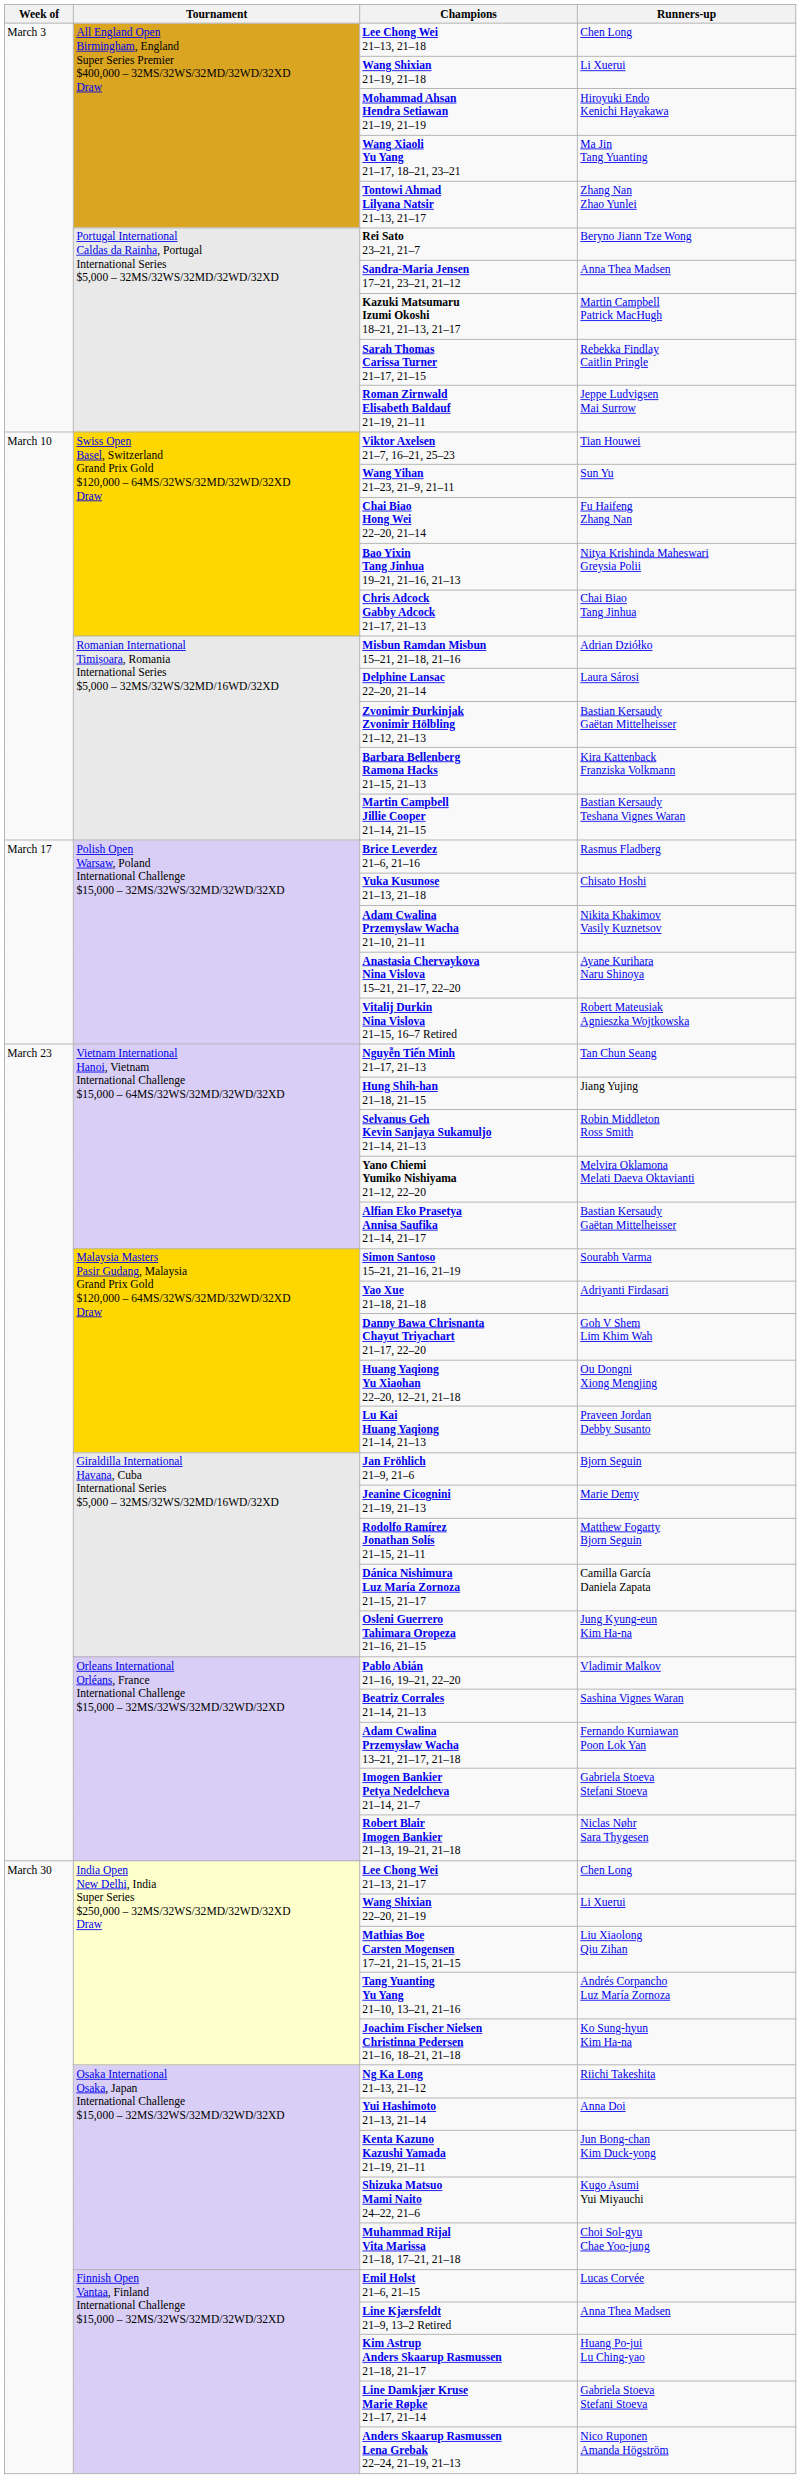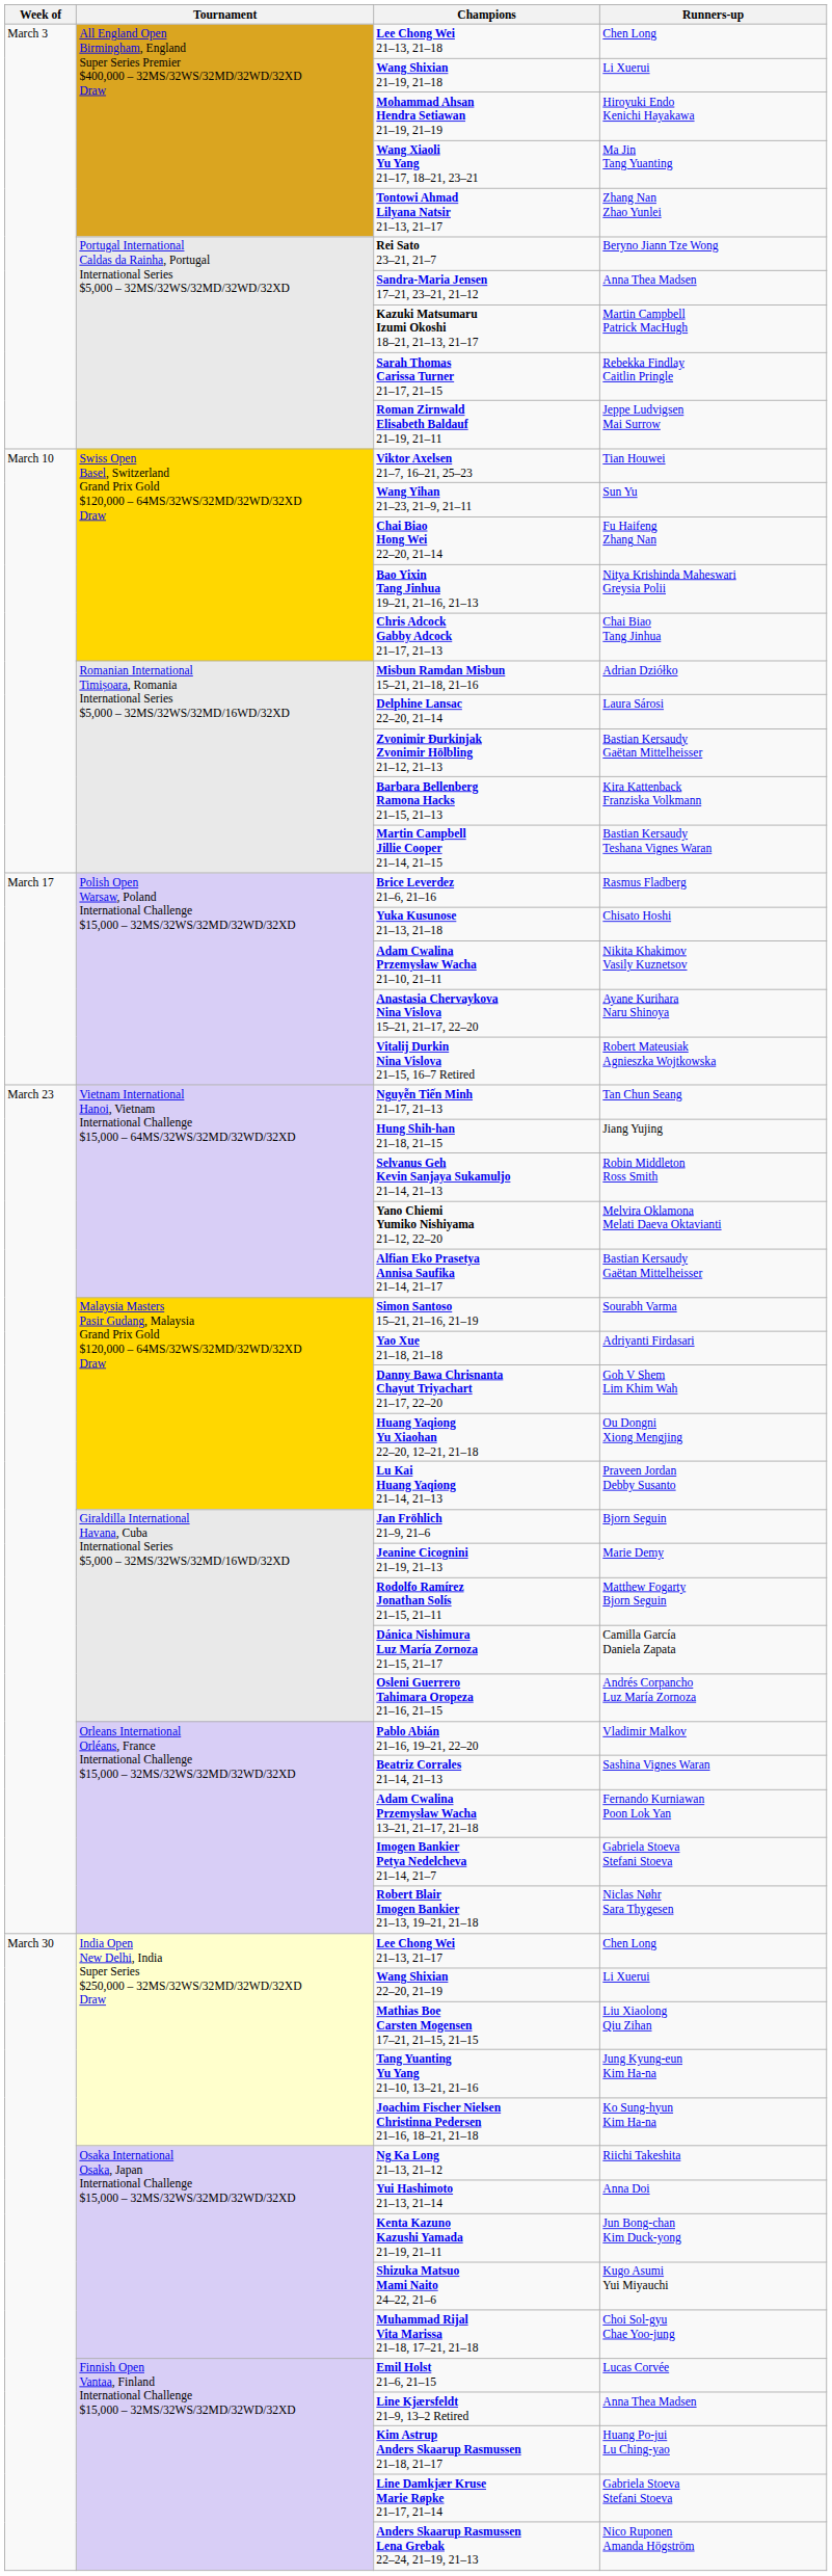 <table class=wikitable style=font-size:85%>
 <tr>
 <th width=75>Week of</th>
 <th width=330>Tournament</th>
 <th width=250>Champions</th>
 <th width=250>Runners-up</th>
 </tr>
 <tr valign=top>
 <td rowspan=10>March 3</td>
 <td style="background:#DAA520;" rowspan="5"><a href='#'>All England Open</a><br><a href='#'>Birmingham</a>, England<br>Super Series Premier<br>$400,000 – 32MS/32WS/32MD/32WD/32XD<br><a href='#'>Draw</a></td>
 <td> <strong><a href='#'>Lee Chong Wei</a></strong><br>21–13, 21–18</td>
 <td> <a href='#'>Chen Long</a></td>
 </tr>
 <tr valign=top>
 <td> <strong><a href='#'>Wang Shixian</a></strong><br>21–19, 21–18</td>
 <td> <a href='#'>Li Xuerui</a></td>
 </tr>
 <tr valign=top>
 <td> <strong><a href='#'>Mohammad Ahsan</a></strong><br> <strong><a href='#'>Hendra Setiawan</a></strong><br>21–19, 21–19</td>
 <td> <a href='#'>Hiroyuki Endo</a><br> <a href='#'>Kenichi Hayakawa</a></td>
 </tr>
 <tr valign=top>
 <td> <strong><a href='#'>Wang Xiaoli</a></strong><br> <strong><a href='#'>Yu Yang</a></strong><br>21–17, 18–21, 23–21</td>
 <td> <a href='#'>Ma Jin</a><br> <a href='#'>Tang Yuanting</a></td>
 </tr>
 <tr valign=top>
 <td> <strong><a href='#'>Tontowi Ahmad</a></strong><br> <strong><a href='#'>Lilyana Natsir</a></strong><br>21–13, 21–17</td>
 <td> <a href='#'>Zhang Nan</a><br> <a href='#'>Zhao Yunlei</a></td>
 </tr>
 <tr valign=top>
 <td style="background:#E9E9E9;" rowspan="5"><a href='#'>Portugal International</a><br><a href='#'>Caldas da Rainha</a>, Portugal<br>International Series<br>$5,000 – 32MS/32WS/32MD/32WD/32XD</td>
 <td> <strong>Rei Sato</strong><br>23–21, 21–7</td>
 <td> <a href='#'>Beryno Jiann Tze Wong</a></td>
 </tr>
 <tr valign=top>
 <td> <strong><a href='#'>Sandra-Maria Jensen</a></strong><br>17–21, 23–21, 21–12</td>
 <td> <a href='#'>Anna Thea Madsen</a></td>
 </tr>
 <tr valign=top>
 <td> <strong>Kazuki Matsumaru<br> Izumi Okoshi</strong><br>18–21, 21–13, 21–17</td>
 <td> <a href='#'>Martin Campbell</a><br> <a href='#'>Patrick MacHugh</a></td>
 </tr>
 <tr valign=top>
 <td> <strong><a href='#'>Sarah Thomas</a><br> <a href='#'>Carissa Turner</a></strong><br>21–17, 21–15</td>
 <td> <a href='#'>Rebekka Findlay</a><br> <a href='#'>Caitlin Pringle</a></td>
 </tr>
 <tr valign=top>
 <td> <strong><a href='#'>Roman Zirnwald</a><br> <a href='#'>Elisabeth Baldauf</a></strong><br>21–19, 21–11</td>
 <td> <a href='#'>Jeppe Ludvigsen</a><br> <a href='#'>Mai Surrow</a></td>
 </tr>
 <tr valign=top>
 <td rowspan=10>March 10</td>
 <td style="background:#FFD700;" rowspan="5"><a href='#'>Swiss Open</a><br><a href='#'>Basel</a>, Switzerland<br>Grand Prix Gold<br>$120,000 – 64MS/32WS/32MD/32WD/32XD<br><a href='#'>Draw</a></td>
 <td> <strong><a href='#'>Viktor Axelsen</a></strong><br>21–7, 16–21, 25–23</td>
 <td> <a href='#'>Tian Houwei</a></td>
 </tr>
 <tr valign=top>
 <td> <strong><a href='#'>Wang Yihan</a></strong><br>21–23, 21–9, 21–11</td>
 <td> <a href='#'>Sun Yu</a></td>
 </tr>
 <tr valign=top>
 <td> <strong><a href='#'>Chai Biao</a><br> <a href='#'>Hong Wei</a></strong><br>22–20, 21–14</td>
 <td> <a href='#'>Fu Haifeng</a><br> <a href='#'>Zhang Nan</a></td>
 </tr>
 <tr valign=top>
 <td> <strong><a href='#'>Bao Yixin</a><br> <a href='#'>Tang Jinhua</a></strong><br>19–21, 21–16, 21–13</td>
 <td> <a href='#'>Nitya Krishinda Maheswari</a><br> <a href='#'>Greysia Polii</a></td>
 </tr>
 <tr valign=top>
 <td> <strong><a href='#'>Chris Adcock</a></strong><br> <strong><a href='#'>Gabby Adcock</a></strong><br>21–17, 21–13</td>
 <td> <a href='#'>Chai Biao</a><br> <a href='#'>Tang Jinhua</a></td>
 </tr>
 <tr valign=top>
 <td style="background:#e9e9e9;" rowspan="5"><a href='#'>Romanian International</a><br><a href='#'>Timișoara</a>, Romania<br>International Series<br>$5,000 – 32MS/32WS/32MD/16WD/32XD</td>
 <td> <strong><a href='#'>Misbun Ramdan Misbun</a></strong><br>15–21, 21–18, 21–16</td>
 <td> <a href='#'>Adrian Dziółko</a></td>
 </tr>
 <tr valign=top>
 <td> <strong><a href='#'>Delphine Lansac</a></strong><br>22–20, 21–14</td>
 <td> <a href='#'>Laura Sárosi</a></td>
 </tr>
 <tr valign=top>
 <td> <strong><a href='#'>Zvonimir Đurkinjak</a><br> <a href='#'>Zvonimir Hölbling</a></strong><br>21–12, 21–13</td>
 <td> <a href='#'>Bastian Kersaudy</a><br> <a href='#'>Gaëtan Mittelheisser</a></td>
 </tr>
 <tr valign=top>
 <td> <strong><a href='#'>Barbara Bellenberg</a><br> <a href='#'>Ramona Hacks</a></strong><br>21–15, 21–13</td>
 <td> <a href='#'>Kira Kattenback</a><br> <a href='#'>Franziska Volkmann</a></td>
 </tr>
 <tr valign=top>
 <td> <strong><a href='#'>Martin Campbell</a><br> <a href='#'>Jillie Cooper</a></strong><br>21–14, 21–15</td>
 <td> <a href='#'>Bastian Kersaudy</a><br> <a href='#'>Teshana Vignes Waran</a></td>
 </tr>
 <tr valign=top>
 <td rowspan=5>March 17</td>
 <td style="background:#d8cef6;" rowspan="5"><a href='#'>Polish Open</a><br><a href='#'>Warsaw</a>, Poland<br>International Challenge<br>$15,000 – 32MS/32WS/32MD/32WD/32XD</td>
 <td> <strong><a href='#'>Brice Leverdez</a></strong><br>21–6, 21–16</td>
 <td> <a href='#'>Rasmus Fladberg</a></td>
 </tr>
 <tr valign=top>
 <td> <strong><a href='#'>Yuka Kusunose</a></strong><br>21–13, 21–18</td>
 <td> <a href='#'>Chisato Hoshi</a></td>
 </tr>
 <tr valign=top>
 <td> <strong><a href='#'>Adam Cwalina</a><br> <a href='#'>Przemysław Wacha</a></strong><br>21–10, 21–11</td>
 <td> <a href='#'>Nikita Khakimov</a><br> <a href='#'>Vasily Kuznetsov</a></td>
 </tr>
 <tr valign=top>
 <td> <strong><a href='#'>Anastasia Chervaykova</a><br> <a href='#'>Nina Vislova</a></strong><br>15–21, 21–17, 22–20</td>
 <td> <a href='#'>Ayane Kurihara</a><br> <a href='#'>Naru Shinoya</a></td>
 </tr>
 <tr valign=top>
 <td> <strong><a href='#'>Vitalij Durkin</a><br> <a href='#'>Nina Vislova</a></strong><br>21–15, 16–7 Retired</td>
 <td> <a href='#'>Robert Mateusiak</a><br> <a href='#'>Agnieszka Wojtkowska</a></td>
 </tr>
 <tr valign=top>
 <td rowspan=20>March 23</td>
 <td style="background:#d8cef6;" rowspan="5"><a href='#'>Vietnam International</a><br><a href='#'>Hanoi</a>, Vietnam<br>International Challenge<br>$15,000 – 64MS/32WS/32MD/32WD/32XD</td>
 <td> <strong><a href='#'>Nguyễn Tiến Minh</a></strong><br>21–17, 21–13</td>
 <td> <a href='#'>Tan Chun Seang</a></td>
 </tr>
 <tr valign=top>
 <td> <strong><a href='#'>Hung Shih-han</a></strong><br>21–18, 21–15</td>
 <td> Jiang Yujing</td>
 </tr>
 <tr valign=top>
 <td> <strong><a href='#'>Selvanus Geh</a><br> <a href='#'>Kevin Sanjaya Sukamuljo</a></strong><br>21–14, 21–13</td>
 <td> <a href='#'>Robin Middleton</a><br> <a href='#'>Ross Smith</a></td>
 </tr>
 <tr valign=top>
 <td> <strong>Yano Chiemi<br> Yumiko Nishiyama</strong><br>21–12, 22–20</td>
 <td> <a href='#'>Melvira Oklamona</a><br> <a href='#'>Melati Daeva Oktavianti</a></td>
 </tr>
 <tr valign=top>
 <td> <strong><a href='#'>Alfian Eko Prasetya</a><br> <a href='#'>Annisa Saufika</a></strong><br>21–14, 21–17</td>
 <td> <a href='#'>Bastian Kersaudy</a><br> <a href='#'>Gaëtan Mittelheisser</a></td>
 </tr>
 <tr valign=top>
 <td style="background:#FFD700;" rowspan="5"><a href='#'>Malaysia Masters</a><br><a href='#'>Pasir Gudang</a>, Malaysia<br>Grand Prix Gold<br>$120,000 – 64MS/32WS/32MD/32WD/32XD<br><a href='#'>Draw</a></td>
 <td> <strong><a href='#'>Simon Santoso</a></strong><br>15–21, 21–16, 21–19</td>
 <td> <a href='#'>Sourabh Varma</a></td>
 </tr>
 <tr valign=top>
 <td> <strong><a href='#'>Yao Xue</a></strong><br>21–18, 21–18</td>
 <td> <a href='#'>Adriyanti Firdasari</a></td>
 </tr>
 <tr valign=top>
 <td> <strong><a href='#'>Danny Bawa Chrisnanta</a></strong><br> <strong><a href='#'>Chayut Triyachart</a></strong><br>21–17, 22–20</td>
 <td> <a href='#'>Goh V Shem</a><br> <a href='#'>Lim Khim Wah</a></td>
 </tr>
 <tr valign=top>
 <td> <strong><a href='#'>Huang Yaqiong</a></strong><br> <strong><a href='#'>Yu Xiaohan</a></strong><br>22–20, 12–21, 21–18</td>
 <td> <a href='#'>Ou Dongni</a><br> <a href='#'>Xiong Mengjing</a></td>
 </tr>
 <tr valign=top>
 <td> <strong><a href='#'>Lu Kai</a></strong><br> <strong><a href='#'>Huang Yaqiong</a></strong><br>21–14, 21–13</td>
 <td> <a href='#'>Praveen Jordan</a><br> <a href='#'>Debby Susanto</a></td>
 </tr>
 <tr valign=top>
 <td style="background:#e9e9e9;" rowspan="5"><a href='#'>Giraldilla International</a><br><a href='#'>Havana</a>, Cuba<br>International Series<br>$5,000 – 32MS/32WS/32MD/16WD/32XD</td>
 <td> <strong><a href='#'>Jan Fröhlich</a></strong><br>21–9, 21–6</td>
 <td> <a href='#'>Bjorn Seguin</a></td>
 </tr>
 <tr valign=top>
 <td> <strong><a href='#'>Jeanine Cicognini</a></strong><br>21–19, 21–13</td>
 <td> <a href='#'>Marie Demy</a></td>
 </tr>
 <tr valign=top>
 <td> <strong><a href='#'>Rodolfo Ramírez</a><br> <a href='#'>Jonathan Solís</a></strong><br>21–15, 21–11</td>
 <td> <a href='#'>Matthew Fogarty</a><br> <a href='#'>Bjorn Seguin</a></td>
 </tr>
 <tr valign=top>
 <td> <strong><a href='#'>Dánica Nishimura</a><br> <a href='#'>Luz María Zornoza</a></strong><br>21–15, 21–17</td>
 <td> Camilla García<br> Daniela Zapata</td>
 </tr>
 <tr valign=top>
 <td> <strong><a href='#'>Osleni Guerrero</a><br> <a href='#'>Tahimara Oropeza</a></strong><br>21–16, 21–15</td>
-<td> <a href='#'>Jung Kyung-eun</a><br> <a href='#'>Kim Ha-na</a></td>
+<td> <a href='#'>Andrés Corpancho</a><br> <a href='#'>Luz María Zornoza</a></td>
 </tr>
 <tr valign=top>
 <td style="background:#d8cef6;" rowspan="5"><a href='#'>Orleans International</a><br><a href='#'>Orléans</a>, France<br>International Challenge<br>$15,000 – 32MS/32WS/32MD/32WD/32XD</td>
 <td> <strong><a href='#'>Pablo Abián</a></strong><br>21–16, 19–21, 22–20</td>
 <td> <a href='#'>Vladimir Malkov</a></td>
 </tr>
 <tr valign=top>
 <td> <strong><a href='#'>Beatriz Corrales</a></strong><br>21–14, 21–13</td>
 <td> <a href='#'>Sashina Vignes Waran</a></td>
 </tr>
 <tr valign=top>
 <td> <strong><a href='#'>Adam Cwalina</a><br> <a href='#'>Przemysław Wacha</a></strong><br>13–21, 21–17, 21–18</td>
 <td> <a href='#'>Fernando Kurniawan</a><br> <a href='#'>Poon Lok Yan</a></td>
 </tr>
 <tr valign=top>
 <td> <strong><a href='#'>Imogen Bankier</a><br> <a href='#'>Petya Nedelcheva</a></strong><br>21–14, 21–7</td>
 <td> <a href='#'>Gabriela Stoeva</a><br> <a href='#'>Stefani Stoeva</a></td>
 </tr>
 <tr valign=top>
 <td> <strong><a href='#'>Robert Blair</a><br> <a href='#'>Imogen Bankier</a></strong><br>21–13, 19–21, 21–18</td>
 <td> <a href='#'>Niclas Nøhr</a><br> <a href='#'>Sara Thygesen</a></td>
 </tr>
 <tr valign=top>
 <td rowspan=15>March 30</td>
 <td style="background:#ffffcc;" rowspan="5"><a href='#'>India Open</a><br><a href='#'>New Delhi</a>, India<br>Super Series<br>$250,000 – 32MS/32WS/32MD/32WD/32XD<br><a href='#'>Draw</a></td>
 <td> <strong><a href='#'>Lee Chong Wei</a></strong><br>21–13, 21–17</td>
 <td> <a href='#'>Chen Long</a></td>
 </tr>
 <tr valign=top>
 <td> <strong><a href='#'>Wang Shixian</a></strong><br>22–20, 21–19</td>
 <td> <a href='#'>Li Xuerui</a></td>
 </tr>
 <tr valign=top>
 <td> <strong><a href='#'>Mathias Boe</a><br> <a href='#'>Carsten Mogensen</a></strong><br>17–21, 21–15, 21–15</td>
 <td> <a href='#'>Liu Xiaolong</a> <br> <a href='#'>Qiu Zihan</a></td>
 </tr>
 <tr valign=top>
 <td> <strong><a href='#'>Tang Yuanting</a><br> <a href='#'>Yu Yang</a></strong><br>21–10, 13–21, 21–16</td>
-<td> <a href='#'>Andrés Corpancho</a><br> <a href='#'>Luz María Zornoza</a></td>
+<td> <a href='#'>Jung Kyung-eun</a><br> <a href='#'>Kim Ha-na</a></td>
 </tr>
 <tr valign=top>
 <td> <strong><a href='#'>Joachim Fischer Nielsen</a><br> <a href='#'>Christinna Pedersen</a></strong><br>21–16, 18–21, 21–18</td>
 <td> <a href='#'>Ko Sung-hyun</a><br> <a href='#'>Kim Ha-na</a></td>
 </tr>
 <tr valign=top>
 <td style="background:#d8cef6;" rowspan="5"><a href='#'>Osaka International</a><br><a href='#'>Osaka</a>, Japan<br>International Challenge<br>$15,000 – 32MS/32WS/32MD/32WD/32XD</td>
 <td> <strong><a href='#'>Ng Ka Long</a></strong><br>21–13, 21–12</td>
 <td> <a href='#'>Riichi Takeshita</a></td>
 </tr>
 <tr valign=top>
 <td> <strong><a href='#'>Yui Hashimoto</a></strong><br>21–13, 21–14</td>
 <td> <a href='#'>Anna Doi</a></td>
 </tr>
 <tr valign=top>
 <td> <strong><a href='#'>Kenta Kazuno</a><br> <a href='#'>Kazushi Yamada</a></strong><br>21–19, 21–11</td>
 <td> <a href='#'>Jun Bong-chan</a><br> <a href='#'>Kim Duck-yong</a></td>
 </tr>
 <tr valign=top>
 <td> <strong><a href='#'>Shizuka Matsuo</a><br> <a href='#'>Mami Naito</a></strong><br>24–22, 21–6</td>
 <td> <a href='#'>Kugo Asumi</a><br> Yui Miyauchi</td>
 </tr>
 <tr valign=top>
 <td> <strong><a href='#'>Muhammad Rijal</a><br> <a href='#'>Vita Marissa</a></strong><br>21–18, 17–21, 21–18</td>
 <td> <a href='#'>Choi Sol-gyu</a><br> <a href='#'>Chae Yoo-jung</a></td>
 </tr>
 <tr valign=top>
 <td style="background:#d8cef6;" rowspan="5"><a href='#'>Finnish Open</a><br><a href='#'>Vantaa</a>, Finland<br>International Challenge<br>$15,000 – 32MS/32WS/32MD/32WD/32XD</td>
 <td> <strong><a href='#'>Emil Holst</a></strong><br>21–6, 21–15</td>
 <td> <a href='#'>Lucas Corvée</a></td>
 </tr>
 <tr valign=top>
 <td> <strong><a href='#'>Line Kjærsfeldt</a></strong><br>21–9, 13–2 Retired</td>
 <td> <a href='#'>Anna Thea Madsen</a></td>
 </tr>
 <tr valign=top>
 <td> <strong><a href='#'>Kim Astrup</a><br> <a href='#'>Anders Skaarup Rasmussen</a></strong><br>21–18, 21–17</td>
 <td> <a href='#'>Huang Po-jui</a><br> <a href='#'>Lu Ching-yao</a></td>
 </tr>
 <tr valign=top>
 <td> <strong><a href='#'>Line Damkjær Kruse</a><br> <a href='#'>Marie Røpke</a></strong><br>21–17, 21–14</td>
 <td> <a href='#'>Gabriela Stoeva</a><br> <a href='#'>Stefani Stoeva</a></td>
 </tr>
 <tr valign=top>
 <td> <strong><a href='#'>Anders Skaarup Rasmussen</a><br> <a href='#'>Lena Grebak</a></strong><br>22–24, 21–19, 21–13</td>
 <td> <a href='#'>Nico Ruponen</a><br> <a href='#'>Amanda Högström</a></td>
 </tr>
 </table>
